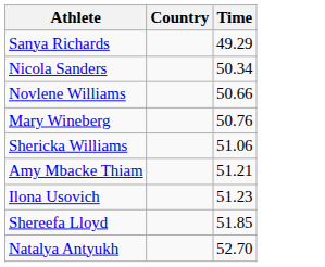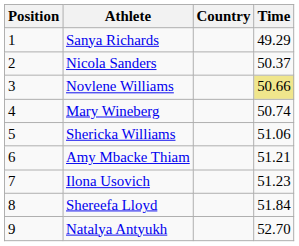 <table class="wikitable">
 <tr>
+<th>Position</th>
 <th>Athlete</th>
 <th>Country</th>
 <th>Time</th>
 </tr>
 <tr>
+<td>1</td>
 <td><a href='#'>Sanya Richards</a></td>
 <td></td>
 <td>49.29</td>
 </tr>
 <tr>
+<td>2</td>
 <td><a href='#'>Nicola Sanders</a></td>
 <td></td>
-<td>50.34</td>
+<td>50.37</td>
 </tr>
 <tr>
+<td>3</td>
 <td><a href='#'>Novlene Williams</a></td>
 <td></td>
-<td>50.66</td>
+<td style="background: khaki;">50.66</td>
 </tr>
 <tr>
+<td>4</td>
 <td><a href='#'>Mary Wineberg</a></td>
 <td></td>
-<td>50.76</td>
+<td>50.74</td>
 </tr>
 <tr>
+<td>5</td>
 <td><a href='#'>Shericka Williams</a></td>
 <td></td>
 <td>51.06</td>
 </tr>
 <tr>
+<td>6</td>
 <td><a href='#'>Amy Mbacke Thiam</a></td>
 <td></td>
 <td>51.21</td>
 </tr>
 <tr>
+<td>7</td>
 <td><a href='#'>Ilona Usovich</a></td>
 <td></td>
 <td>51.23</td>
 </tr>
 <tr>
+<td>8</td>
 <td><a href='#'>Shereefa Lloyd</a></td>
 <td></td>
-<td>51.85</td>
+<td>51.84</td>
 </tr>
 <tr>
+<td>9</td>
 <td><a href='#'>Natalya Antyukh</a></td>
 <td></td>
 <td>52.70</td>
 </tr>
 </table>
